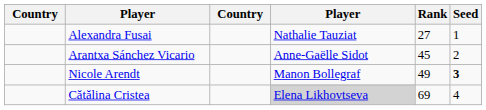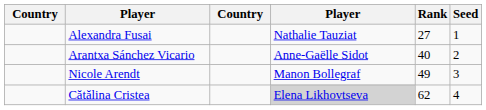 <table class="sortable wikitable">
 <tr>
 <th width="70">Country</th>
 <th width="175">Player</th>
 <th width="70">Country</th>
 <th width="175">Player</th>
 <th>Rank</th>
 <th>Seed</th>
 </tr>
 <tr>
 <td></td>
 <td><a href='#'>Alexandra Fusai</a></td>
 <td></td>
 <td><a href='#'>Nathalie Tauziat</a></td>
 <td>27</td>
 <td>1</td>
 </tr>
 <tr>
 <td></td>
 <td><a href='#'>Arantxa Sánchez Vicario</a></td>
 <td></td>
 <td><a href='#'>Anne-Gaëlle Sidot</a></td>
-<td>45</td>
+<td>40</td>
 <td>2</td>
 </tr>
 <tr>
 <td></td>
 <td><a href='#'>Nicole Arendt</a></td>
 <td></td>
 <td><a href='#'>Manon Bollegraf</a></td>
 <td>49</td>
-<td><strong>3</strong></td>
+<td>3</td>
 </tr>
 <tr>
 <td></td>
 <td><a href='#'>Cătălina Cristea</a></td>
 <td></td>
 <td style="background: lightgrey;"><a href='#'>Elena Likhovtseva</a></td>
-<td>69</td>
+<td>62</td>
 <td>4</td>
 </tr>
 </table>
